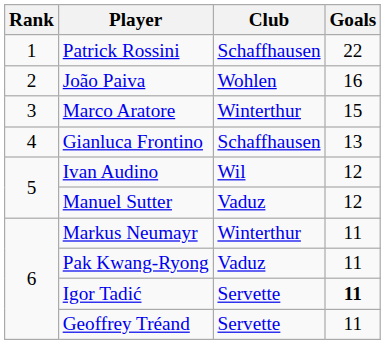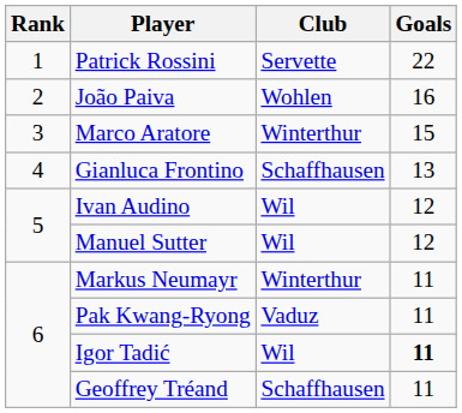 <table class="wikitable" style="text-align:center">
 <tr>
 <th>Rank</th>
 <th>Player</th>
 <th>Club</th>
 <th>Goals</th>
 </tr>
 <tr>
 <td>1</td>
 <td align="left"> <a href='#'>Patrick Rossini</a></td>
-<td align="left"><a href='#'>Schaffhausen</a></td>
+<td align="left"><a href='#'>Servette</a></td>
 <td>22</td>
 </tr>
 <tr>
 <td>2</td>
 <td align="left"> <a href='#'>João Paiva</a></td>
 <td align="left"><a href='#'>Wohlen</a></td>
 <td>16</td>
 </tr>
 <tr>
 <td>3</td>
 <td align="left"> <a href='#'>Marco Aratore</a></td>
 <td align="left"><a href='#'>Winterthur</a></td>
 <td>15</td>
 </tr>
 <tr>
 <td>4</td>
 <td align="left"> <a href='#'>Gianluca Frontino</a></td>
 <td align="left"><a href='#'>Schaffhausen</a></td>
 <td>13</td>
 </tr>
 <tr>
 <td rowspan="2">5</td>
 <td align="left"> <a href='#'>Ivan Audino</a></td>
 <td align="left"><a href='#'>Wil</a></td>
 <td>12</td>
 </tr>
 <tr>
 <td align="left"> <a href='#'>Manuel Sutter</a></td>
-<td align="left"><a href='#'>Vaduz</a></td>
+<td align="left"><a href='#'>Wil</a></td>
 <td>12</td>
 </tr>
 <tr>
 <td rowspan="4">6</td>
 <td align="left"> <a href='#'>Markus Neumayr</a></td>
 <td align="left"><a href='#'>Winterthur</a></td>
 <td>11</td>
 </tr>
 <tr>
 <td align="left"> <a href='#'>Pak Kwang-Ryong</a></td>
 <td align="left"><a href='#'>Vaduz</a></td>
 <td>11</td>
 </tr>
 <tr>
 <td align="left"> <a href='#'>Igor Tadić</a></td>
-<td align="left"><a href='#'>Servette</a></td>
+<td align="left"><a href='#'>Wil</a></td>
 <td><strong>11</strong></td>
 </tr>
 <tr>
 <td align="left"> <a href='#'>Geoffrey Tréand</a></td>
-<td align="left"><a href='#'>Servette</a></td>
+<td align="left"><a href='#'>Schaffhausen</a></td>
 <td>11</td>
 </tr>
 </table>
